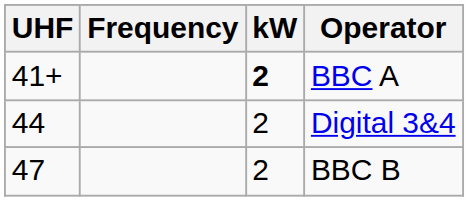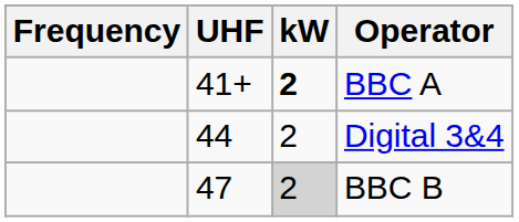 <table class="wikitable sortable">
 <tr>
+<th>Frequency</th>
 <th>UHF</th>
-<th>Frequency</th>
 <th>kW</th>
 <th>Operator</th>
 </tr>
 <tr>
+<td></td>
 <td>41+</td>
-<td></td>
 <td><strong>2</strong></td>
 <td><a href='#'>BBC</a> A</td>
 </tr>
 <tr>
+<td></td>
 <td>44</td>
-<td></td>
 <td>2</td>
 <td><a href='#'>Digital 3&4</a></td>
 </tr>
 <tr>
+<td></td>
 <td>47</td>
-<td></td>
-<td>2</td>
+<td style="background: lightgrey;">2</td>
 <td>BBC B</td>
 </tr>
 </table>
